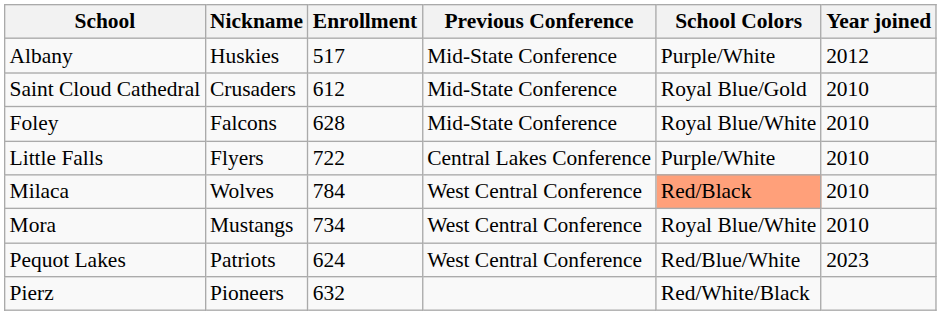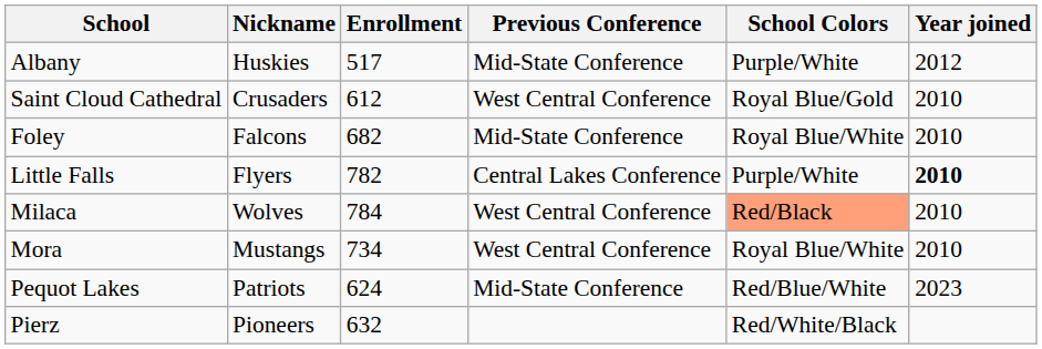 <table class="wikitable">
 <tr>
 <th>School</th>
 <th>Nickname</th>
 <th>Enrollment</th>
 <th>Previous Conference</th>
 <th>School Colors</th>
 <th>Year joined</th>
 </tr>
 <tr>
 <td>Albany</td>
 <td>Huskies</td>
 <td>517</td>
 <td>Mid-State Conference</td>
 <td>Purple/White</td>
 <td>2012</td>
 </tr>
 <tr>
 <td Cathedral High School (St. Cloud, Minnesota)>Saint Cloud Cathedral</td>
 <td>Crusaders</td>
 <td>612</td>
-<td>Mid-State Conference</td>
+<td>West Central Conference</td>
 <td>Royal Blue/Gold</td>
 <td>2010</td>
 </tr>
 <tr>
 <td>Foley</td>
 <td>Falcons</td>
-<td>628</td>
+<td>682</td>
 <td>Mid-State Conference</td>
 <td>Royal Blue/White</td>
 <td>2010</td>
 </tr>
 <tr>
 <td>Little Falls</td>
 <td>Flyers</td>
-<td>722</td>
+<td>782</td>
 <td>Central Lakes Conference</td>
 <td>Purple/White</td>
-<td>2010</td>
+<td><strong>2010</strong></td>
 </tr>
 <tr>
 <td>Milaca</td>
 <td>Wolves</td>
 <td>784</td>
 <td>West Central Conference</td>
 <td style="background: lightsalmon;">Red/Black</td>
 <td>2010</td>
 </tr>
 <tr>
 <td>Mora</td>
 <td>Mustangs</td>
 <td>734</td>
 <td>West Central Conference</td>
 <td>Royal Blue/White</td>
 <td>2010</td>
 </tr>
 <tr>
 <td>Pequot Lakes</td>
 <td>Patriots</td>
 <td>624</td>
-<td>West Central Conference</td>
+<td>Mid-State Conference</td>
 <td>Red/Blue/White</td>
 <td>2023</td>
 </tr>
 <tr>
 <td>Pierz</td>
 <td>Pioneers</td>
 <td>632</td>
 <td></td>
 <td>Red/White/Black</td>
 <td></td>
 </tr>
 </table>
